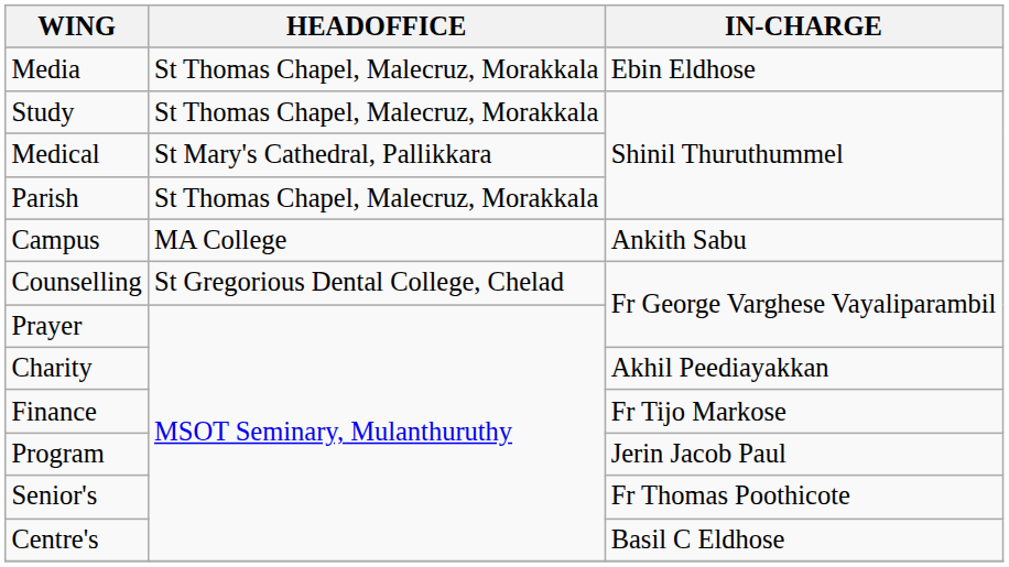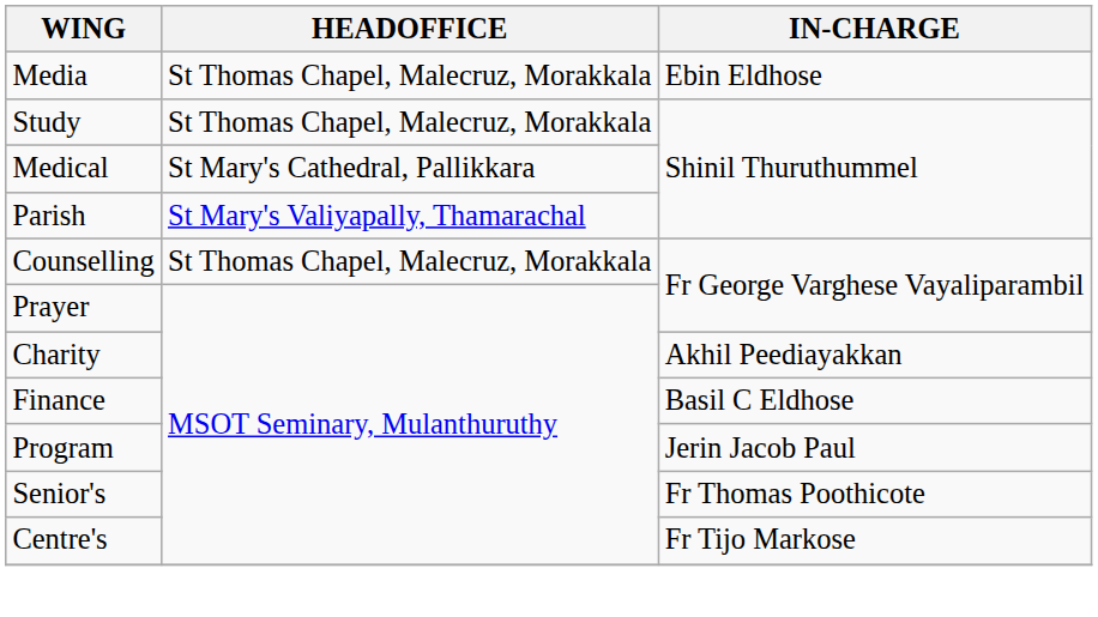 <table class="wikitable">
 <tr>
 <th>WING</th>
 <th>HEADOFFICE</th>
 <th>IN-CHARGE</th>
 </tr>
 <tr>
 <td>Media</td>
 <td>St Thomas Chapel, Malecruz, Morakkala</td>
 <td>Ebin Eldhose</td>
 </tr>
 <tr>
 <td>Study</td>
 <td>St Thomas Chapel, Malecruz, Morakkala</td>
 <td rowspan="3">Shinil  Thuruthummel</td>
 </tr>
 <tr>
 <td>Medical</td>
 <td>St Mary's Cathedral, Pallikkara</td>
 </tr>
 <tr>
 <td>Parish</td>
-<td>St Thomas Chapel, Malecruz, Morakkala</td>
-</tr>
-<tr>
-<td>Campus</td>
-<td>MA College</td>
-<td>Ankith Sabu</td>
+<td><a href='#'>St Mary's Valiyapally, Thamarachal</a></td>
 </tr>
 <tr>
 <td>Counselling</td>
-<td>St Gregorious Dental College, Chelad</td>
+<td>St Thomas Chapel, Malecruz, Morakkala</td>
 <td rowspan="2">Fr George Varghese Vayaliparambil</td>
 </tr>
 <tr>
 <td>Prayer</td>
 <td rowspan="6"><a href='#'>MSOT Seminary, Mulanthuruthy</a></td>
 </tr>
 <tr>
 <td>Charity</td>
 <td>Akhil Peediayakkan</td>
 </tr>
 <tr>
 <td>Finance</td>
-<td>Fr Tijo Markose</td>
+<td>Basil C Eldhose</td>
 </tr>
 <tr>
 <td>Program</td>
 <td>Jerin Jacob Paul</td>
 </tr>
 <tr>
 <td>Senior's</td>
 <td>Fr Thomas Poothicote</td>
 </tr>
 <tr>
 <td>Centre's</td>
-<td>Basil C Eldhose</td>
+<td>Fr Tijo Markose</td>
 </tr>
 <tr>
 </tr>
 </table>
